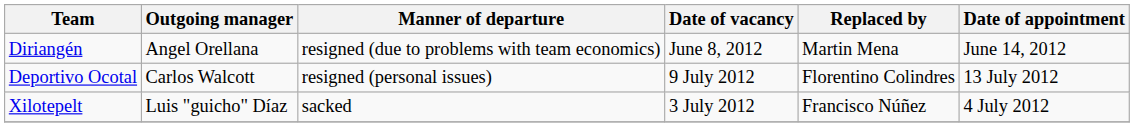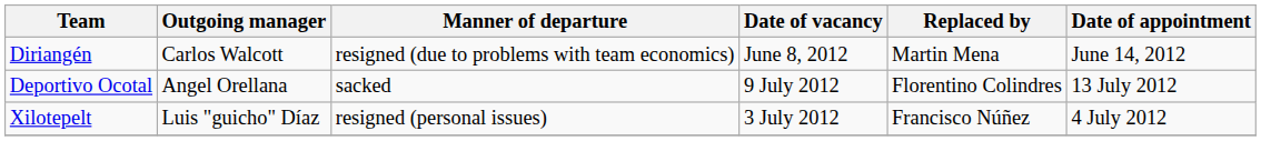 <table class="wikitable">
 <tr>
 <th>Team</th>
 <th>Outgoing manager</th>
 <th>Manner of departure</th>
 <th>Date of vacancy</th>
 <th>Replaced by</th>
 <th>Date of appointment</th>
 </tr>
 <tr>
 <td><a href='#'>Diriangén</a></td>
-<td> Angel Orellana</td>
+<td> Carlos Walcott</td>
 <td>resigned (due to problems with team economics)</td>
 <td>June 8, 2012</td>
 <td> Martin Mena</td>
 <td>June 14, 2012</td>
 </tr>
 <tr>
 <td><a href='#'>Deportivo Ocotal</a></td>
-<td> Carlos Walcott</td>
-<td>resigned (personal issues)</td>
+<td> Angel Orellana</td>
+<td>sacked</td>
 <td>9 July 2012</td>
 <td> Florentino Colindres</td>
 <td>13 July 2012</td>
 </tr>
 <tr>
 <td><a href='#'>Xilotepelt</a></td>
 <td> Luis "guicho" Díaz</td>
-<td>sacked</td>
+<td>resigned (personal issues)</td>
 <td>3 July 2012</td>
 <td> Francisco Núñez</td>
 <td>4 July 2012</td>
 </tr>
 <tr>
 </tr>
 </table>
